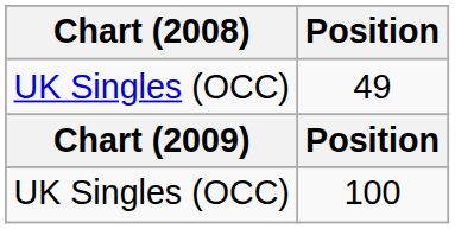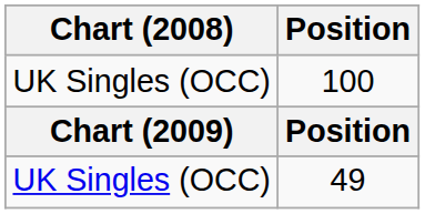 <table class="wikitable sortable">
 <tr>
 <th>Chart (2008)</th>
 <th>Position</th>
 </tr>
 <tr>
-<td><a href='#'>UK Singles</a> (OCC)</td>
-<td style="text-align:center;">49</td>
+<td>UK Singles (OCC)</td>
+<td style="text-align:center;">100</td>
 </tr>
 <tr>
 <th>Chart (2009)</th>
 <th>Position</th>
 </tr>
 <tr>
-<td>UK Singles (OCC)</td>
-<td style="text-align:center;">100</td>
+<td><a href='#'>UK Singles</a> (OCC)</td>
+<td style="text-align:center;">49</td>
 </tr>
 </table>
